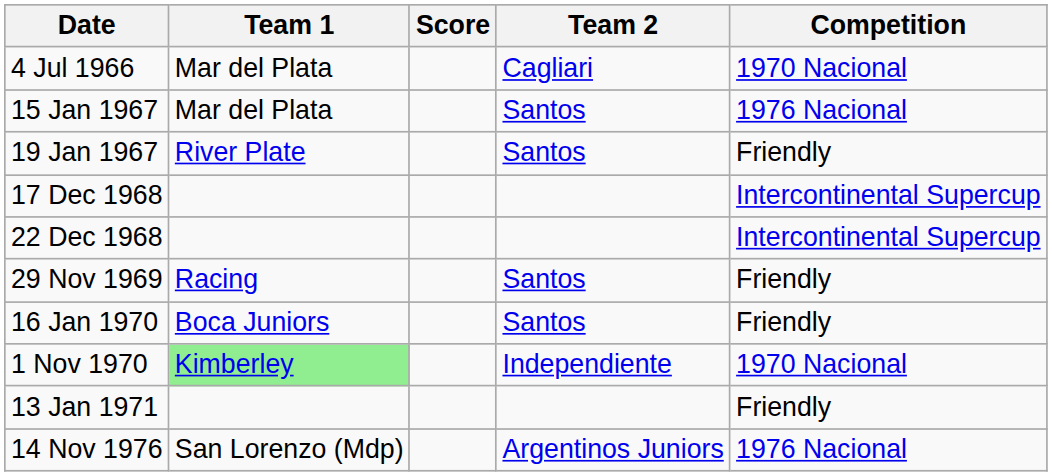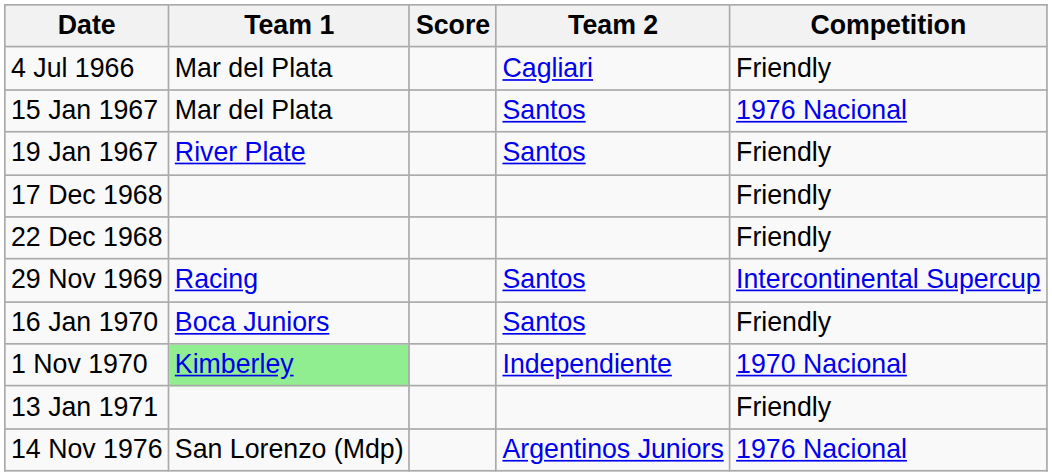 <table class= "wikitable sortable">
 <tr>
 <th>Date</th>
 <th>Team 1</th>
 <th>Score</th>
 <th>Team 2</th>
 <th>Competition</th>
 </tr>
 <tr>
 <td>4 Jul 1966</td>
 <td> Mar del Plata</td>
 <td></td>
 <td> <a href='#'>Cagliari</a></td>
-<td><a href='#'>1970 Nacional</a></td>
+<td>Friendly</td>
 </tr>
 <tr>
 <td>15 Jan 1967</td>
 <td> Mar del Plata</td>
 <td></td>
 <td> <a href='#'>Santos</a></td>
 <td><a href='#'>1976 Nacional</a> </td>
 </tr>
 <tr>
 <td>19 Jan 1967</td>
 <td> <a href='#'>River Plate</a></td>
 <td></td>
 <td> <a href='#'>Santos</a></td>
 <td>Friendly</td>
 </tr>
 <tr>
 <td>17 Dec 1968</td>
 <td></td>
 <td></td>
 <td></td>
-<td><a href='#'>Intercontinental Supercup</a></td>
+<td>Friendly</td>
 </tr>
 <tr>
 <td>22 Dec 1968</td>
 <td></td>
 <td></td>
 <td></td>
-<td><a href='#'>Intercontinental Supercup</a></td>
+<td>Friendly</td>
 </tr>
 <tr>
 <td>29 Nov 1969</td>
 <td> <a href='#'>Racing</a></td>
 <td></td>
 <td> <a href='#'>Santos</a></td>
-<td>Friendly</td>
+<td><a href='#'>Intercontinental Supercup</a></td>
 </tr>
 <tr>
 <td>16 Jan 1970</td>
 <td> <a href='#'>Boca Juniors</a></td>
 <td></td>
 <td> <a href='#'>Santos</a></td>
 <td>Friendly</td>
 </tr>
 <tr>
 <td>1 Nov 1970</td>
 <td style="background: lightgreen;"> <a href='#'>Kimberley</a></td>
 <td></td>
 <td>  <a href='#'>Independiente</a></td>
 <td><a href='#'>1970 Nacional</a></td>
 </tr>
 <tr>
 <td>13 Jan 1971</td>
 <td></td>
 <td></td>
 <td></td>
 <td>Friendly</td>
 </tr>
 <tr>
 <td>14 Nov 1976</td>
 <td> San Lorenzo (Mdp)</td>
 <td></td>
 <td> <a href='#'>Argentinos Juniors</a></td>
 <td><a href='#'>1976 Nacional</a> </td>
 </tr>
 </table>
